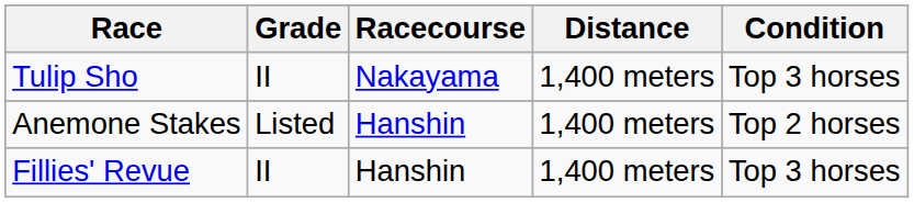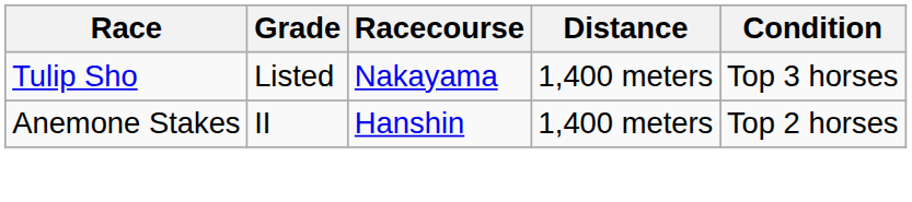 <table class="wikitable">
 <tr>
 <th>Race</th>
 <th>Grade</th>
 <th>Racecourse</th>
 <th>Distance</th>
 <th>Condition</th>
 </tr>
 <tr>
 <td><a href='#'>Tulip Sho</a></td>
-<td>II</td>
+<td>Listed</td>
 <td><a href='#'>Nakayama</a></td>
 <td>1,400 meters</td>
 <td>Top 3 horses</td>
 </tr>
 <tr>
 <td>Anemone Stakes</td>
-<td>Listed</td>
+<td>II</td>
 <td><a href='#'>Hanshin</a></td>
 <td>1,400 meters</td>
 <td>Top 2 horses</td>
 </tr>
-<tr>
-<td><a href='#'>Fillies' Revue</a></td>
-<td>II</td>
-<td>Hanshin</td>
-<td>1,400 meters</td>
-<td>Top 3 horses</td>
-</tr>
 </table>
